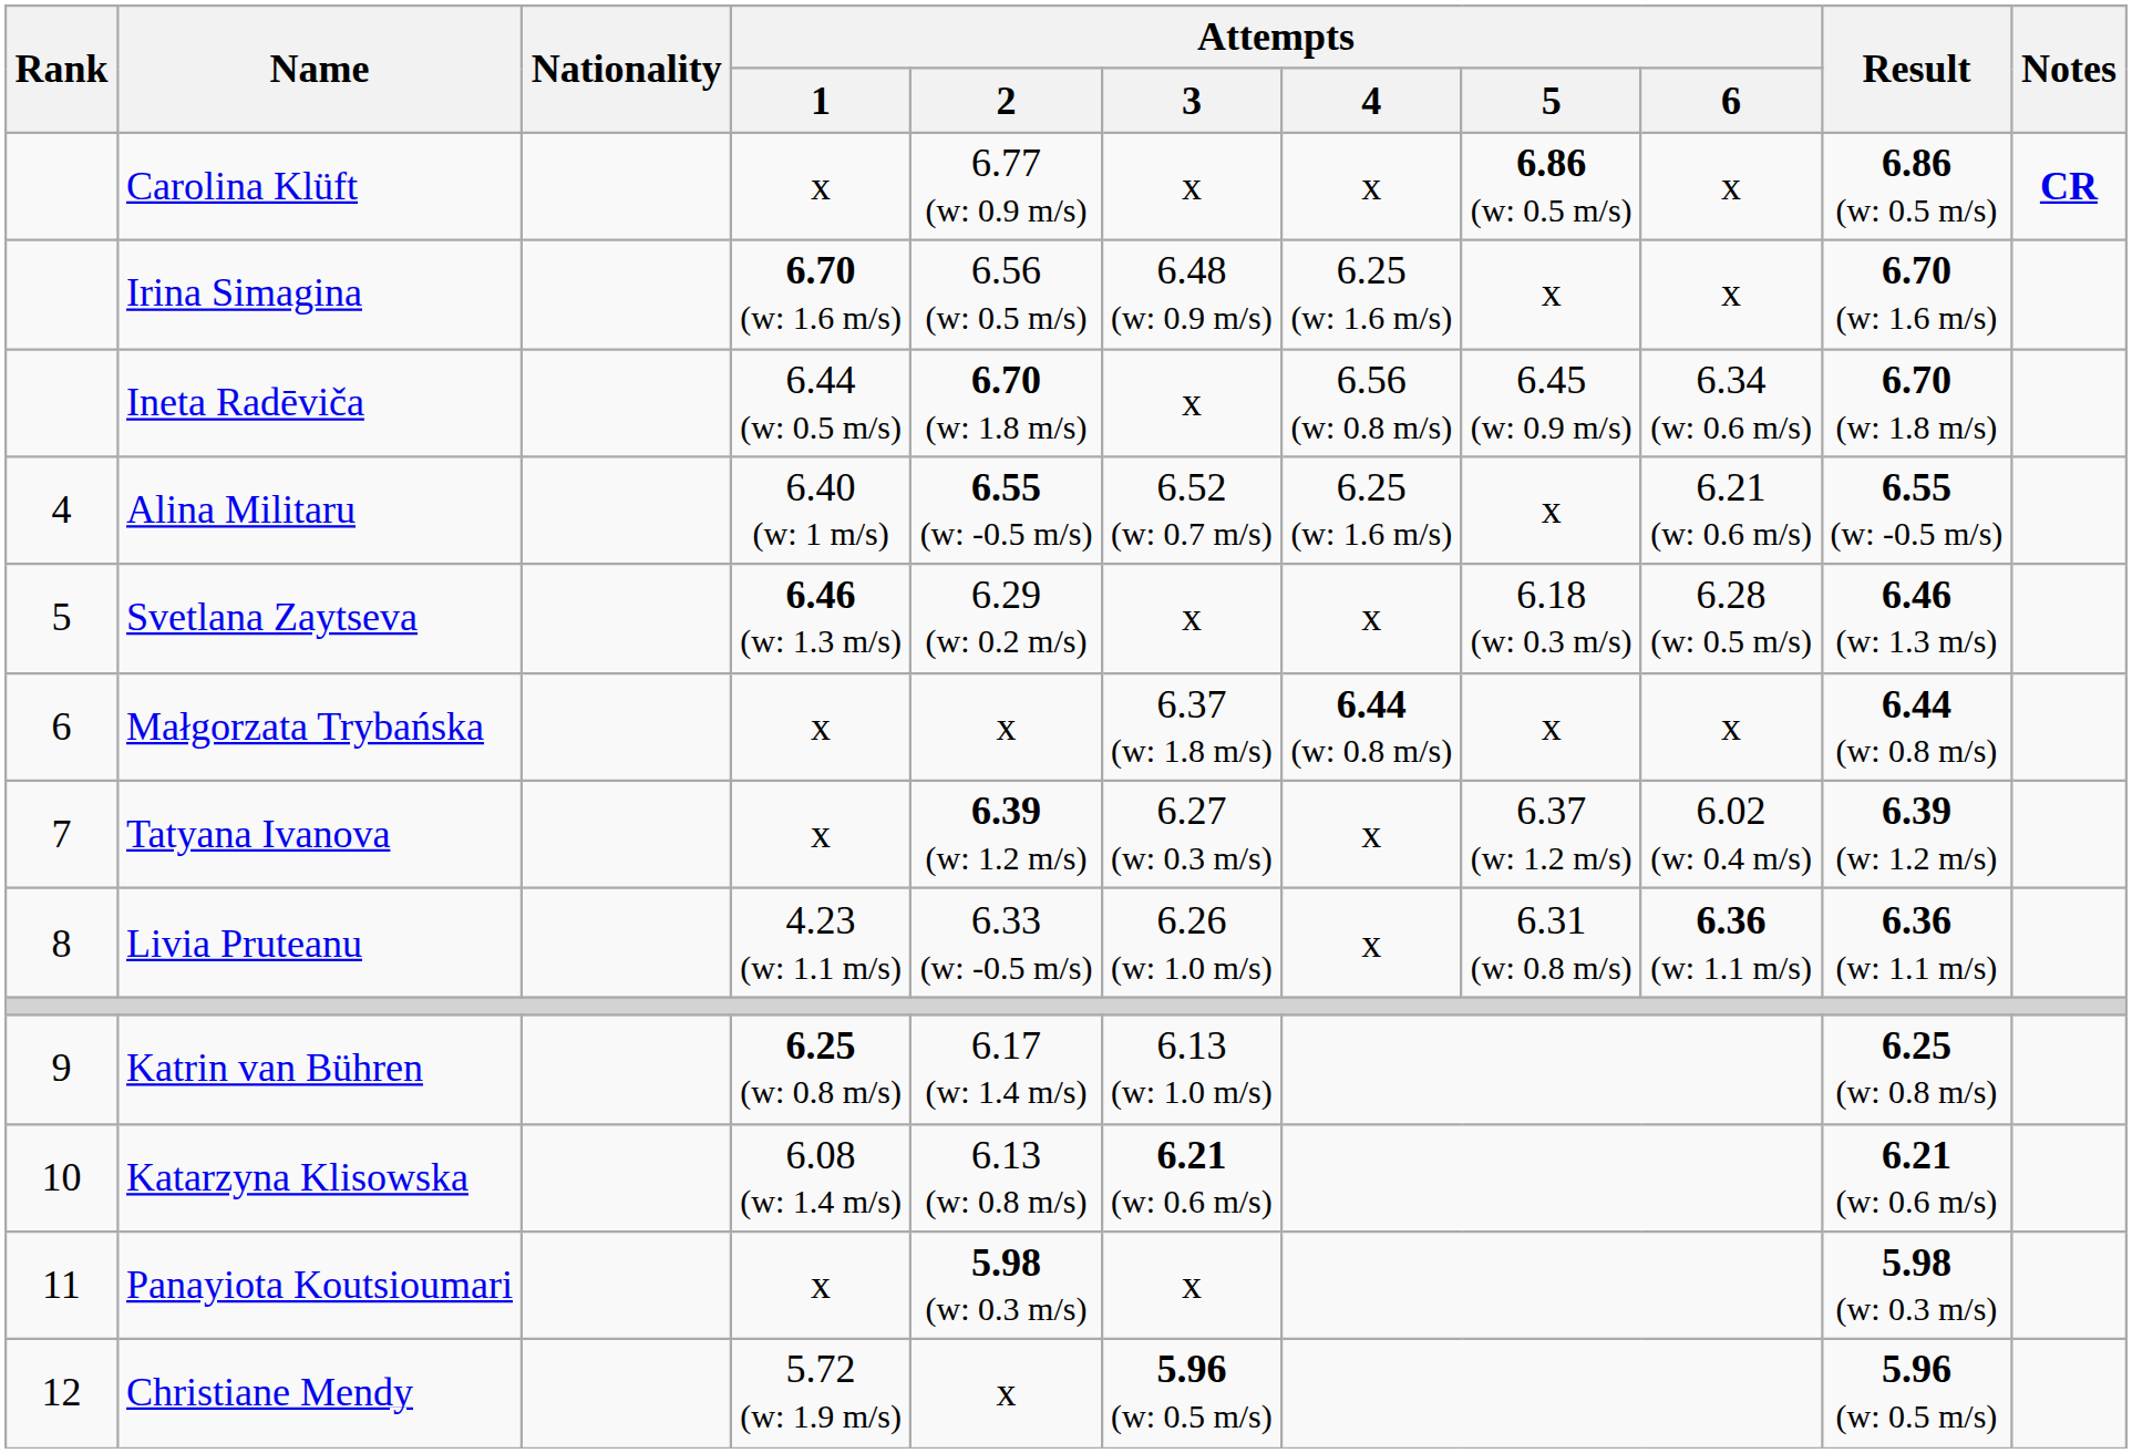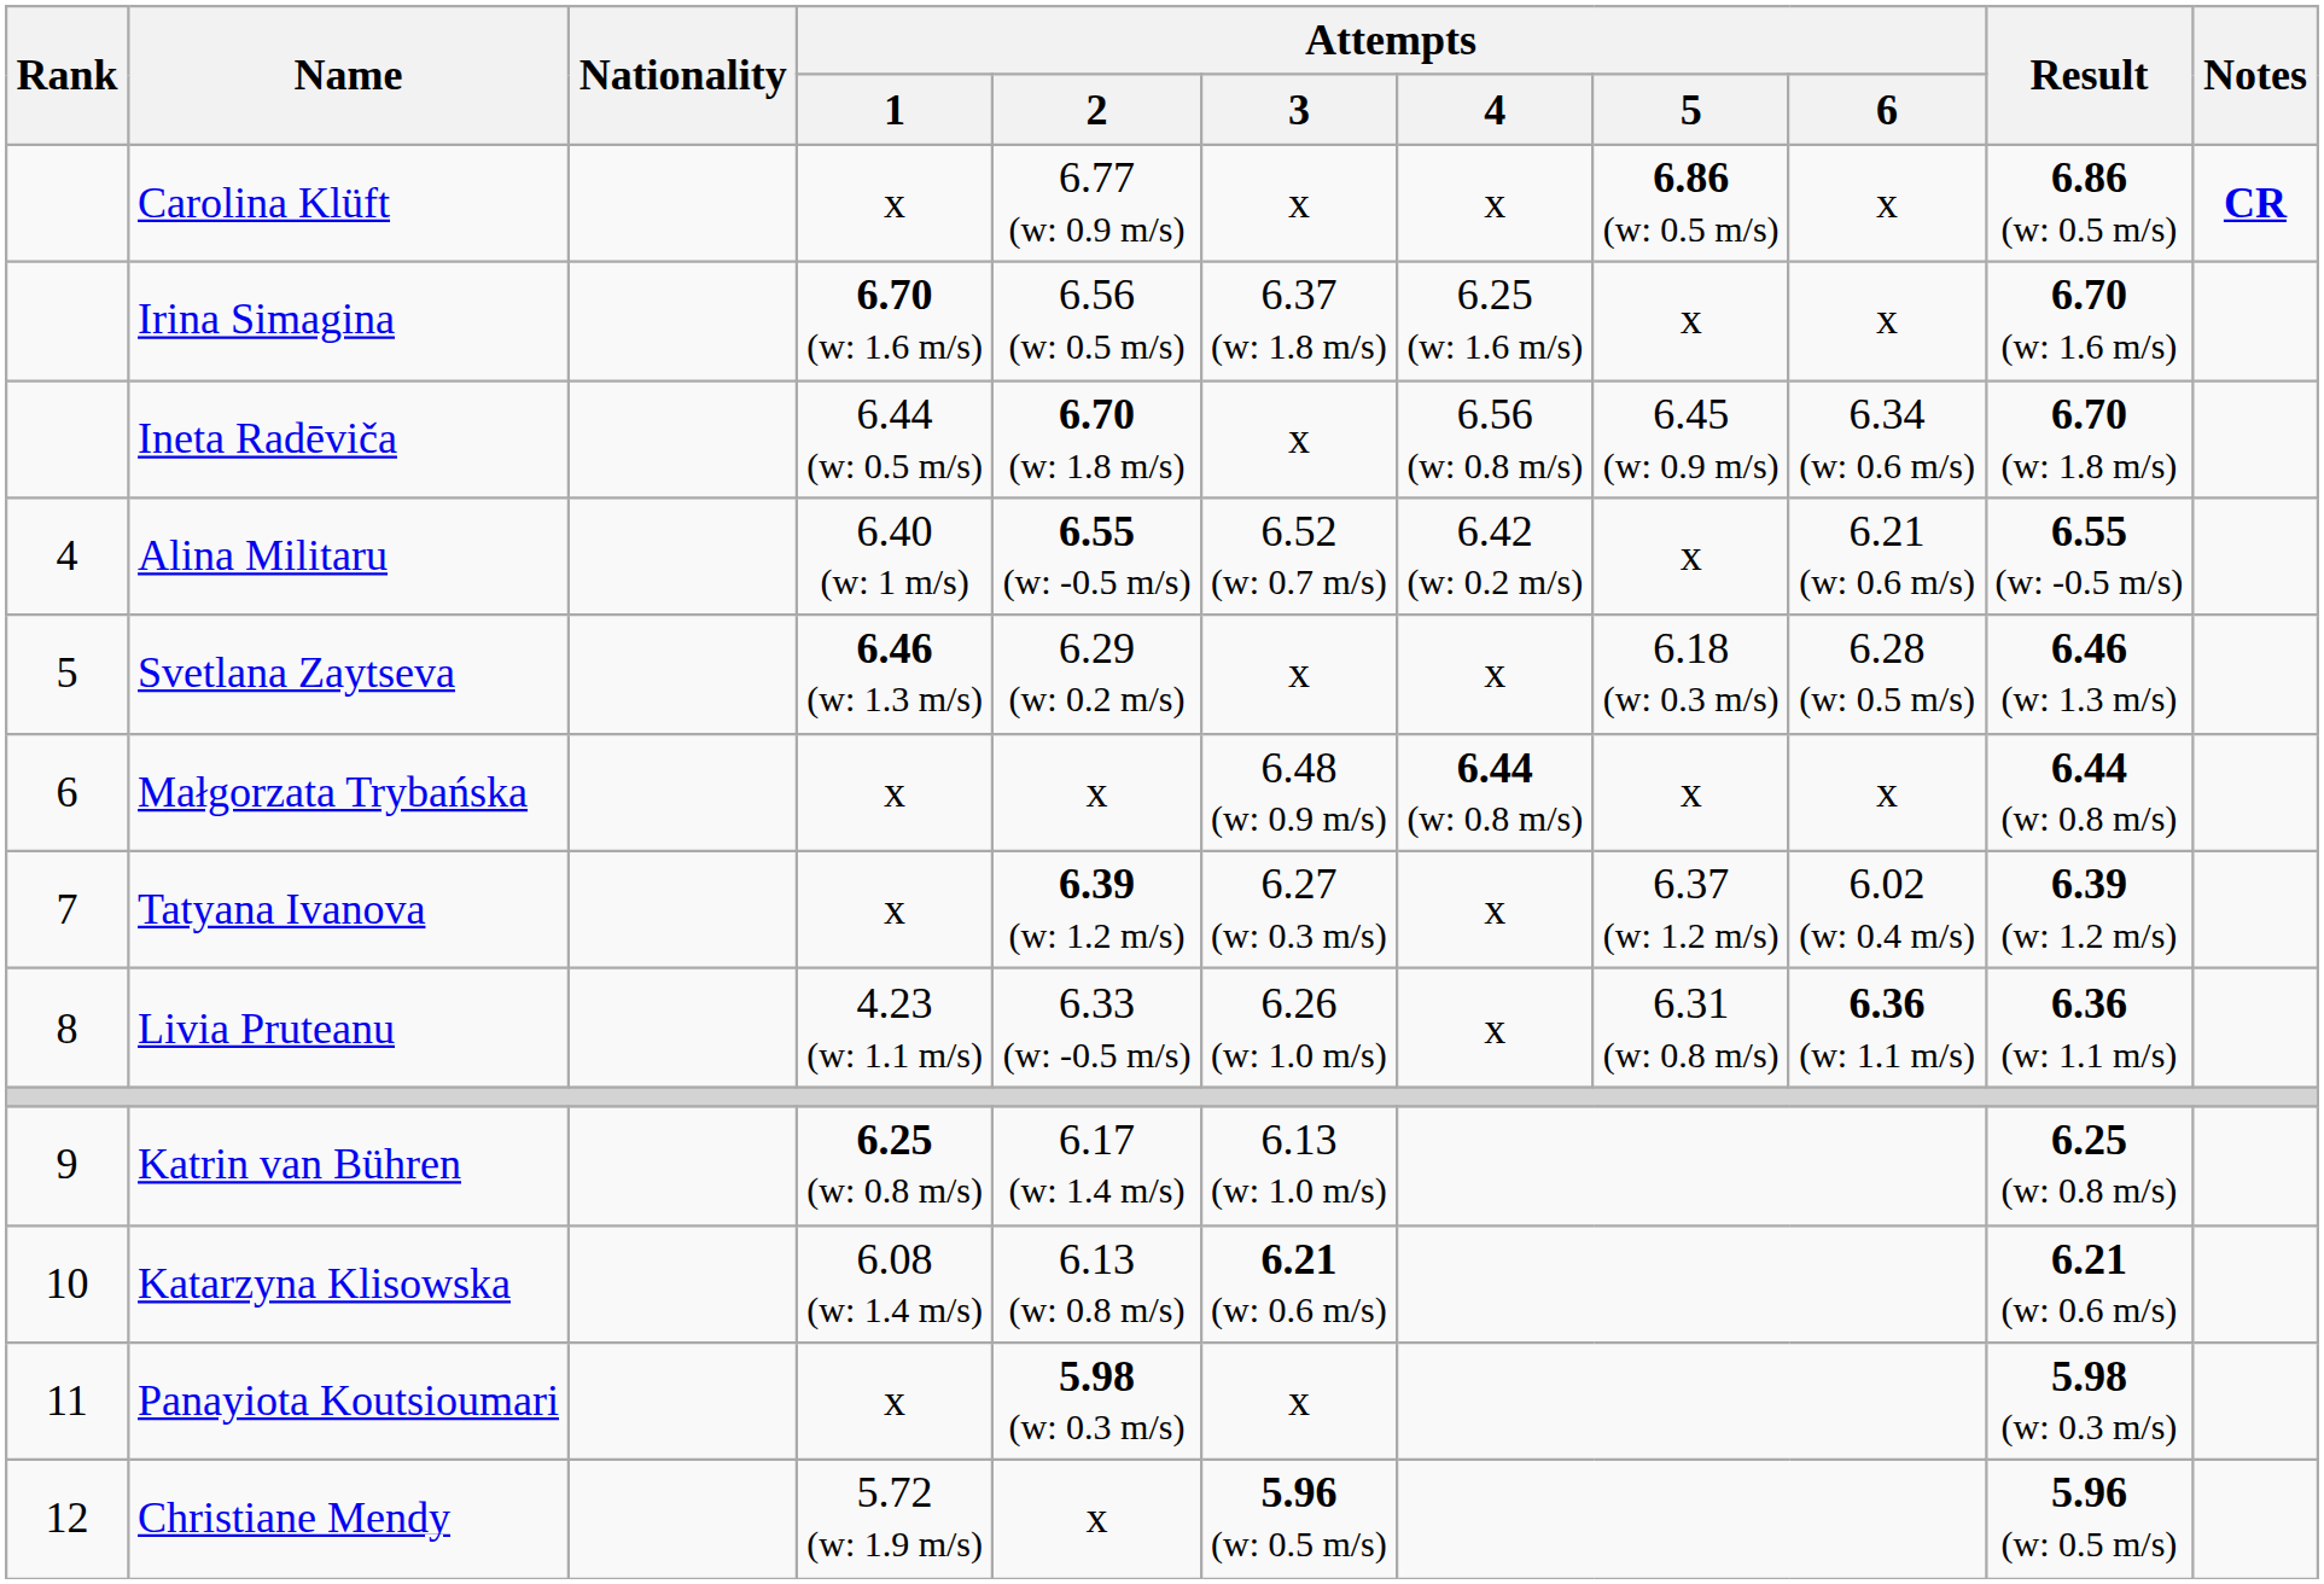 <table class="wikitable sortable" style="text-align:center">
 <tr>
 <th rowspan=2>Rank</th>
 <th rowspan=2>Name</th>
 <th rowspan=2>Nationality</th>
 <th colspan=6>Attempts</th>
 <th rowspan=2>Result</th>
 <th rowspan=2>Notes</th>
 </tr>
 <tr>
 <th>1</th>
 <th>2</th>
 <th>3</th>
 <th>4</th>
 <th>5</th>
 <th>6</th>
 </tr>
 <tr>
 <td></td>
 <td align=left><a href='#'>Carolina Klüft</a></td>
 <td align=left></td>
 <td>x</td>
 <td>6.77<br><small>(w: 0.9 m/s)</small></td>
 <td>x</td>
 <td>x</td>
 <td><strong>6.86</strong><br><small>(w: 0.5 m/s)</small></td>
 <td>x</td>
 <td><strong>6.86</strong><br><small>(w: 0.5 m/s)</small></td>
 <td><strong><a href='#'>CR</a></strong></td>
 </tr>
 <tr>
 <td></td>
 <td align=left><a href='#'>Irina Simagina</a></td>
 <td align=left></td>
 <td><strong>6.70</strong><br><small>(w: 1.6 m/s)</small></td>
 <td>6.56<br><small>(w: 0.5 m/s)</small></td>
-<td>6.48<br><small>(w: 0.9 m/s)</small></td>
+<td>6.37<br><small>(w: 1.8 m/s)</small></td>
 <td>6.25<br><small>(w: 1.6 m/s)</small></td>
 <td>x</td>
 <td>x</td>
 <td><strong>6.70</strong><br><small>(w: 1.6 m/s)</small></td>
 <td></td>
 </tr>
 <tr>
 <td></td>
 <td align=left><a href='#'>Ineta Radēviča</a></td>
 <td align=left></td>
 <td>6.44<br><small>(w: 0.5 m/s)</small></td>
 <td><strong>6.70</strong><br><small>(w: 1.8 m/s)</small></td>
 <td>x</td>
 <td>6.56<br><small>(w: 0.8 m/s)</small></td>
 <td>6.45<br><small>(w: 0.9 m/s)</small></td>
 <td>6.34<br><small>(w: 0.6 m/s)</small></td>
 <td><strong>6.70</strong><br><small>(w: 1.8 m/s)</small></td>
 <td></td>
 </tr>
 <tr>
 <td>4</td>
 <td align=left><a href='#'>Alina Militaru</a></td>
 <td align=left></td>
 <td>6.40<br><small>(w: 1 m/s)</small></td>
 <td><strong>6.55</strong><br><small>(w: -0.5 m/s)</small></td>
 <td>6.52<br><small>(w: 0.7 m/s)</small></td>
-<td>6.25<br><small>(w: 1.6 m/s)</small></td>
+<td>6.42<br><small>(w: 0.2 m/s)</small></td>
 <td>x</td>
 <td>6.21<br><small>(w: 0.6 m/s)</small></td>
 <td><strong>6.55</strong><br><small>(w: -0.5 m/s)</small></td>
 <td></td>
 </tr>
 <tr>
 <td>5</td>
 <td align=left><a href='#'>Svetlana Zaytseva</a></td>
 <td align=left></td>
 <td><strong>6.46</strong><br><small>(w: 1.3 m/s)</small></td>
 <td>6.29<br><small>(w: 0.2 m/s)</small></td>
 <td>x</td>
 <td>x</td>
 <td>6.18<br><small>(w: 0.3 m/s)</small></td>
 <td>6.28<br><small>(w: 0.5 m/s)</small></td>
 <td><strong>6.46</strong><br><small>(w: 1.3 m/s)</small></td>
 <td></td>
 </tr>
 <tr>
 <td>6</td>
 <td align=left><a href='#'>Małgorzata Trybańska</a></td>
 <td align=left></td>
 <td>x</td>
 <td>x</td>
-<td>6.37<br><small>(w: 1.8 m/s)</small></td>
+<td>6.48<br><small>(w: 0.9 m/s)</small></td>
 <td><strong>6.44</strong><br><small>(w: 0.8 m/s)</small></td>
 <td>x</td>
 <td>x</td>
 <td><strong>6.44</strong><br><small>(w: 0.8 m/s)</small></td>
 <td></td>
 </tr>
 <tr>
 <td>7</td>
 <td align=left><a href='#'>Tatyana Ivanova</a></td>
 <td align=left></td>
 <td>x</td>
 <td><strong>6.39</strong><br><small>(w: 1.2 m/s)</small></td>
 <td>6.27<br><small>(w: 0.3 m/s)</small></td>
 <td>x</td>
 <td>6.37<br><small>(w: 1.2 m/s)</small></td>
 <td>6.02<br><small>(w: 0.4 m/s)</small></td>
 <td><strong>6.39</strong><br><small>(w: 1.2 m/s)</small></td>
 <td></td>
 </tr>
 <tr>
 <td>8</td>
 <td align=left><a href='#'>Livia Pruteanu</a></td>
 <td align=left></td>
 <td>4.23<br><small>(w: 1.1 m/s)</small></td>
 <td>6.33<br><small>(w: -0.5 m/s)</small></td>
 <td>6.26<br><small>(w: 1.0 m/s)</small></td>
 <td>x</td>
 <td>6.31<br><small>(w: 0.8 m/s)</small></td>
 <td><strong>6.36</strong><br><small>(w: 1.1 m/s)</small></td>
 <td><strong>6.36</strong><br><small>(w: 1.1 m/s)</small></td>
 <td></td>
 </tr>
 <tr>
 <td colspan=11 bgcolor=lightgray></td>
 </tr>
 <tr>
 <td>9</td>
 <td align=left><a href='#'>Katrin van Bühren</a></td>
 <td align=left></td>
 <td><strong>6.25</strong><br><small>(w: 0.8 m/s)</small></td>
 <td>6.17<br><small>(w: 1.4 m/s)</small></td>
 <td>6.13<br><small>(w: 1.0 m/s)</small></td>
 <td colspan=3></td>
 <td><strong>6.25</strong><br><small>(w: 0.8 m/s)</small></td>
 <td></td>
 </tr>
 <tr>
 <td>10</td>
 <td align=left><a href='#'>Katarzyna Klisowska</a></td>
 <td align=left></td>
 <td>6.08<br><small>(w: 1.4 m/s)</small></td>
 <td>6.13<br><small>(w: 0.8 m/s)</small></td>
 <td><strong>6.21</strong><br><small>(w: 0.6 m/s)</small></td>
 <td colspan=3></td>
 <td><strong>6.21</strong><br><small>(w: 0.6 m/s)</small></td>
 <td></td>
 </tr>
 <tr>
 <td>11</td>
 <td align=left><a href='#'>Panayiota Koutsioumari</a></td>
 <td align=left></td>
 <td>x</td>
 <td><strong>5.98</strong><br><small>(w: 0.3 m/s)</small></td>
 <td>x</td>
 <td colspan=3></td>
 <td><strong>5.98</strong><br><small>(w: 0.3 m/s)</small></td>
 <td></td>
 </tr>
 <tr>
 <td>12</td>
 <td align=left><a href='#'>Christiane Mendy</a></td>
 <td align=left></td>
 <td>5.72<br><small>(w: 1.9 m/s)</small></td>
 <td>x</td>
 <td><strong>5.96</strong><br><small>(w: 0.5 m/s)</small></td>
 <td colspan=3></td>
 <td><strong>5.96</strong><br><small>(w: 0.5 m/s)</small></td>
 <td></td>
 </tr>
 </table>
